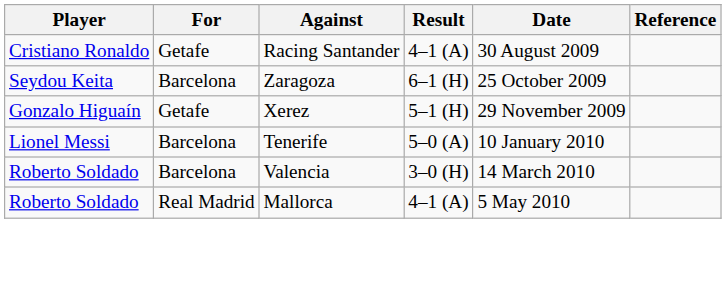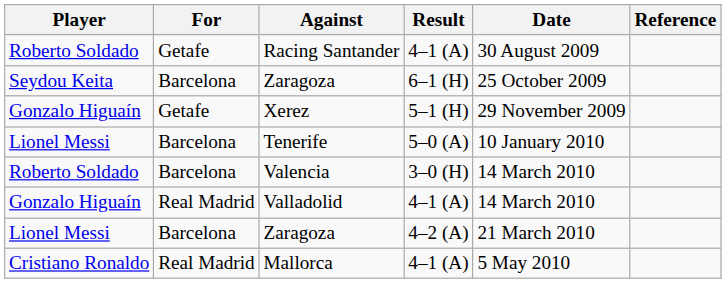 <table class="wikitable">
 <tr>
 <th>Player</th>
 <th>For</th>
 <th>Against</th>
 <th>Result</th>
 <th>Date</th>
 <th>Reference</th>
 </tr>
 <tr>
-<td> <a href='#'>Cristiano Ronaldo</a></td>
+<td> <a href='#'>Roberto Soldado</a></td>
 <td>Getafe</td>
 <td>Racing Santander</td>
 <td style="text-align:center">4–1 (A)</td>
 <td>30 August 2009</td>
 <td></td>
 </tr>
 <tr>
 <td> <a href='#'>Seydou Keita</a></td>
 <td>Barcelona</td>
 <td>Zaragoza</td>
 <td style="text-align:center">6–1 (H)</td>
 <td>25 October 2009</td>
 <td></td>
 </tr>
 <tr>
 <td> <a href='#'>Gonzalo Higuaín</a></td>
 <td>Getafe</td>
 <td>Xerez</td>
 <td style="text-align:center">5–1 (H)</td>
 <td>29 November 2009</td>
 <td></td>
 </tr>
 <tr>
 <td> <a href='#'>Lionel Messi</a></td>
 <td>Barcelona</td>
 <td>Tenerife</td>
 <td style="text-align:center">5–0 (A)</td>
 <td>10 January 2010</td>
 <td></td>
 </tr>
 <tr>
 <td> <a href='#'>Roberto Soldado</a></td>
 <td>Barcelona</td>
 <td>Valencia</td>
 <td style="text-align:center">3–0 (H)</td>
 <td>14 March 2010</td>
 <td></td>
 </tr>
 <tr>
-<td> <a href='#'>Roberto Soldado</a></td>
+<td> <a href='#'>Gonzalo Higuaín</a></td>
+<td>Real Madrid</td>
+<td>Valladolid</td>
+<td style="text-align:center">4–1 (A)</td>
+<td>14 March 2010</td>
+<td></td>
+</tr>
+<tr>
+<td> <a href='#'>Lionel Messi</a></td>
+<td>Barcelona</td>
+<td>Zaragoza</td>
+<td style="text-align:center">4–2 (A)</td>
+<td>21 March 2010</td>
+<td></td>
+</tr>
+<tr>
+<td> <a href='#'>Cristiano Ronaldo</a></td>
 <td>Real Madrid</td>
 <td>Mallorca</td>
 <td style="text-align:center">4–1 (A)</td>
 <td>5 May 2010</td>
 <td></td>
 </tr>
 </table>
